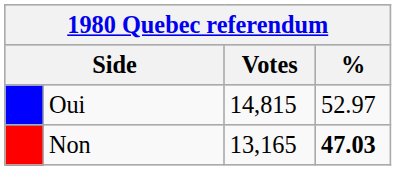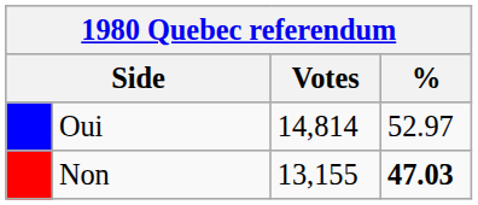 <table class="wikitable" style="font-size: 95%; clear:both">
 <tr style="background-color:#E9E9E9">
 <th colspan=4><a href='#'>1980 Quebec referendum</a></th>
 </tr>
 <tr style="background-color:#E9E9E9">
 <th colspan=2 style="width: 130px">Side</th>
 <th style="width: 50px">Votes</th>
 <th style="width: 40px">%</th>
 </tr>
 <tr>
 <td bgcolor="blue"></td>
 <td>Oui</td>
-<td>14,815</td>
+<td>14,814</td>
 <td>52.97</td>
 </tr>
 <tr>
 <td bgcolor="red"></td>
 <td>Non</td>
-<td>13,165</td>
+<td>13,155</td>
 <td><strong>47.03</strong></td>
 </tr>
 </table>
